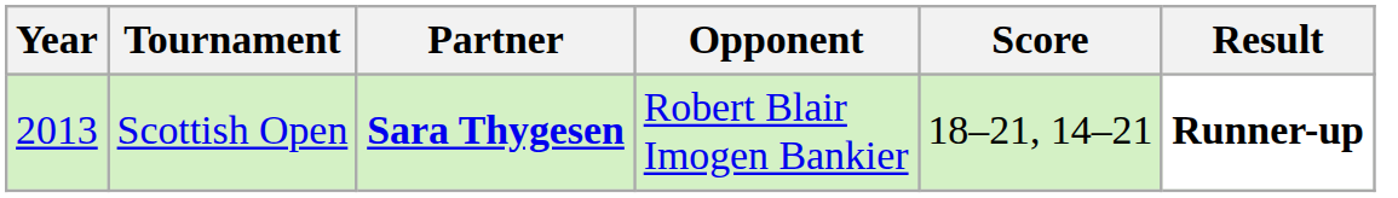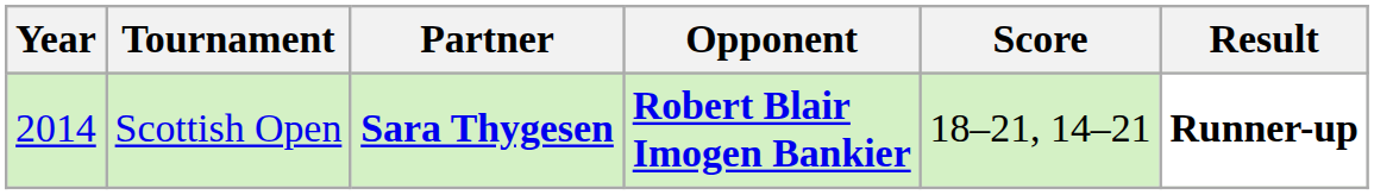 <table class="sortable wikitable" style="font-size: 90%;">
 <tr>
 <th>Year</th>
 <th>Tournament</th>
 <th>Partner</th>
 <th>Opponent</th>
 <th>Score</th>
 <th>Result</th>
 </tr>
 <tr style="background:#D4F1C5">
-<td align="center"><a href='#'>2013</a></td>
+<td align="center"><a href='#'>2014</a></td>
 <td align="left"><a href='#'>Scottish Open</a></td>
 <td align="left"><strong> <a href='#'>Sara Thygesen</a></strong></td>
-<td align="left"> <a href='#'>Robert Blair</a><br> <a href='#'>Imogen Bankier</a></td>
+<td align="left"><strong> <a href='#'>Robert Blair</a><br> <a href='#'>Imogen Bankier</a></strong></td>
 <td align="left">18–21, 14–21</td>
 <td style="text-align:left; background:white"> <strong>Runner-up</strong></td>
 </tr>
 </table>
